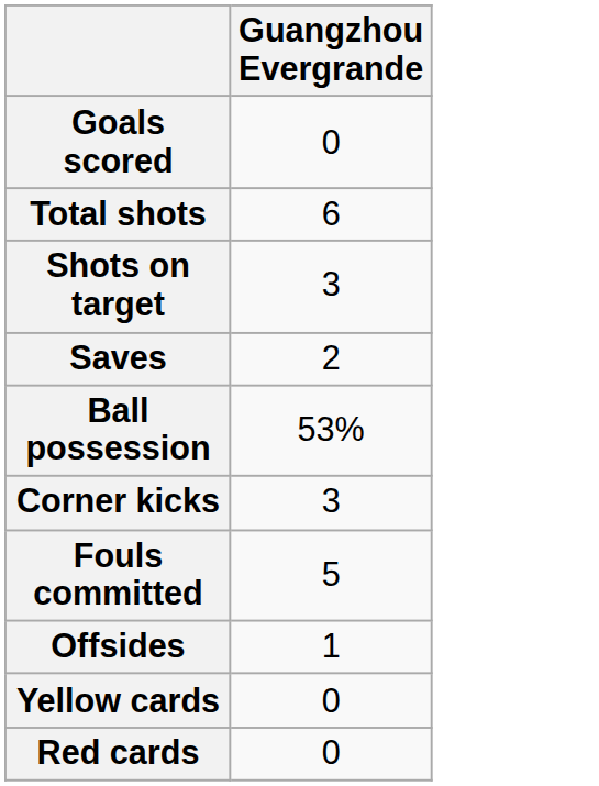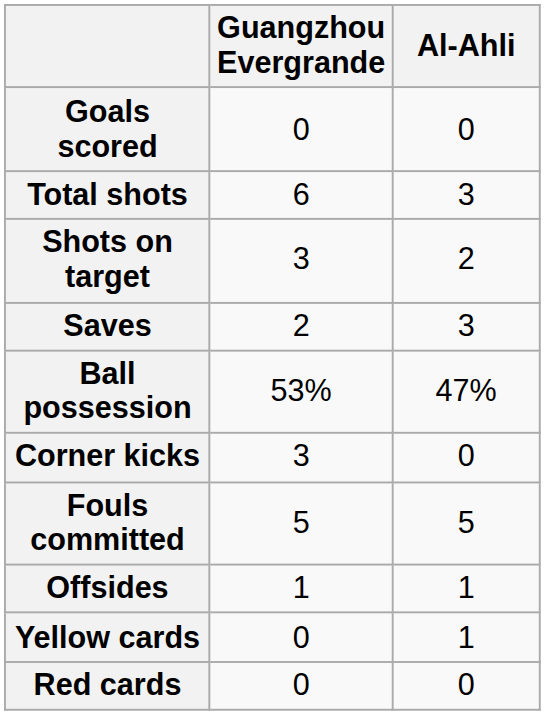 <table class="wikitable plainrowheaders" style="text-align: center">
 <tr>
 <th scope="col" style="width:100px;"></th>
 <th scope="col" style="width:70px;">Guangzhou Evergrande</th>
+<th scope="col" style="width:70px;">Al-Ahli</th>
 </tr>
 <tr>
 <th scope=row>Goals scored</th>
+<td>0</td>
 <td>0</td>
 </tr>
 <tr>
 <th scope=row>Total shots</th>
 <td>6</td>
+<td>3</td>
 </tr>
 <tr>
 <th scope=row>Shots on target</th>
 <td>3</td>
+<td>2</td>
 </tr>
 <tr>
 <th scope=row>Saves</th>
 <td>2</td>
+<td>3</td>
 </tr>
 <tr>
 <th scope=row>Ball possession</th>
 <td>53%</td>
+<td>47%</td>
 </tr>
 <tr>
 <th scope=row>Corner kicks</th>
 <td>3</td>
+<td>0</td>
 </tr>
 <tr>
 <th scope=row>Fouls committed</th>
+<td>5</td>
 <td>5</td>
 </tr>
 <tr>
 <th scope=row>Offsides</th>
 <td>1</td>
+<td>1</td>
 </tr>
 <tr>
 <th scope=row>Yellow cards</th>
 <td>0</td>
+<td>1</td>
 </tr>
 <tr>
 <th scope=row>Red cards</th>
 <td>0</td>
+<td>0</td>
 </tr>
 </table>
